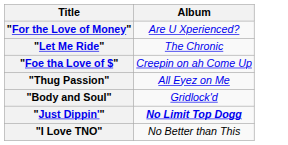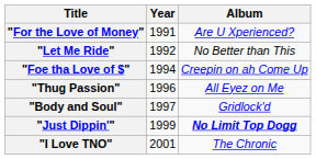 <table class="wikitable plainrowheaders" style="text-align:center;">
 <tr>
 <th scope="col">Title</th>
+<th scope="col">Year</th>
 <th scope="col">Album</th>
 </tr>
 <tr>
 <th scope="row">"<a href='#'>For the Love of Money</a>"<br></th>
+<td rowspan="1">1991</td>
 <td><em><a href='#'>Are U Xperienced?</a></em></td>
 </tr>
 <tr>
 <th scope="row">"<a href='#'>Let Me Ride</a>"<br></th>
-<td><em><a href='#'>The Chronic</a></em></td>
+<td rowspan="1">1992</td>
+<td><em>No Better than This</em></td>
 </tr>
 <tr>
 <th scope="row">"<a href='#'>Foe tha Love of $</a>"<br></th>
+<td rowspan="1">1994</td>
 <td><em><a href='#'>Creepin on ah Come Up</a></em></td>
 </tr>
 <tr>
 <th scope="row">"Thug Passion"<br></th>
+<td rowspan="1">1996</td>
 <td><em><a href='#'>All Eyez on Me</a></em></td>
 </tr>
 <tr>
 <th scope="row">"Body and Soul"<br></th>
+<td rowspan="1">1997</td>
 <td><em><a href='#'>Gridlock'd</a></em></td>
 </tr>
 <tr>
 <th scope="row">"<a href='#'>Just Dippin'</a>"<br></th>
+<td rowspan="1">1999</td>
 <td><strong><em><a href='#'>No Limit Top Dogg</a></em></strong></td>
 </tr>
 <tr>
 <th scope="row">"I Love TNO"<br></th>
-<td><em>No Better than This</em></td>
+<td rowspan="1">2001</td>
+<td><em><a href='#'>The Chronic</a></em></td>
 </tr>
 </table>
